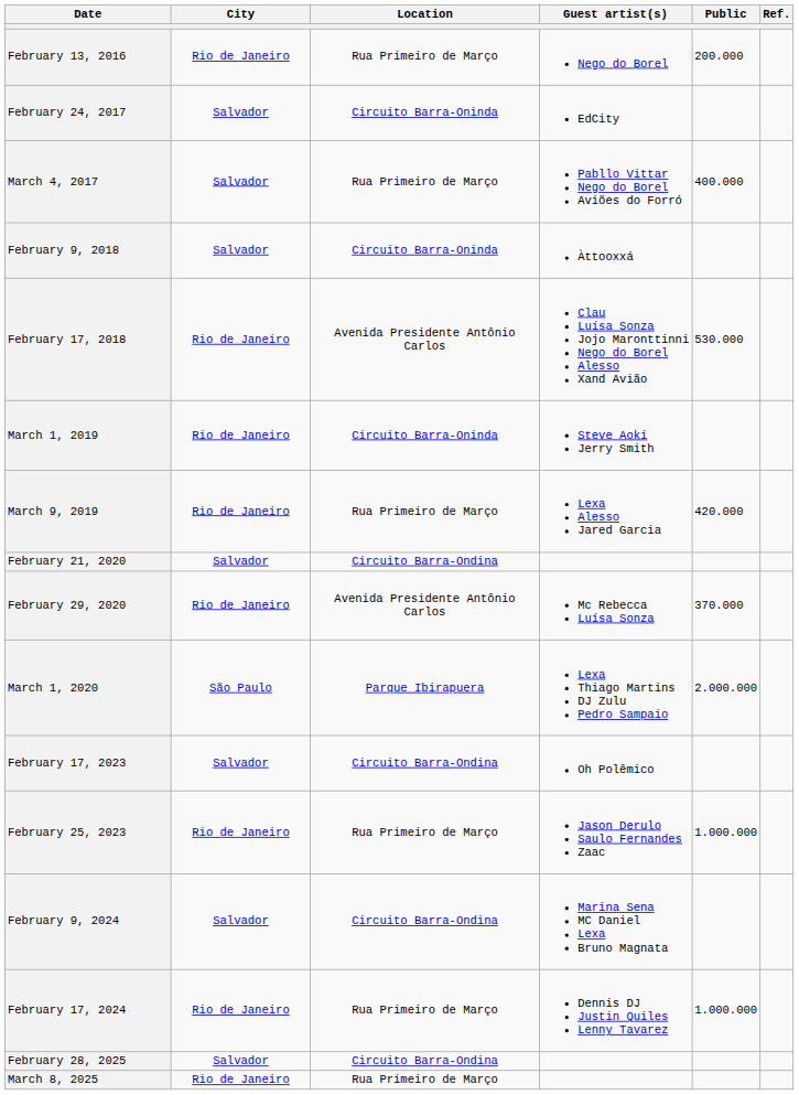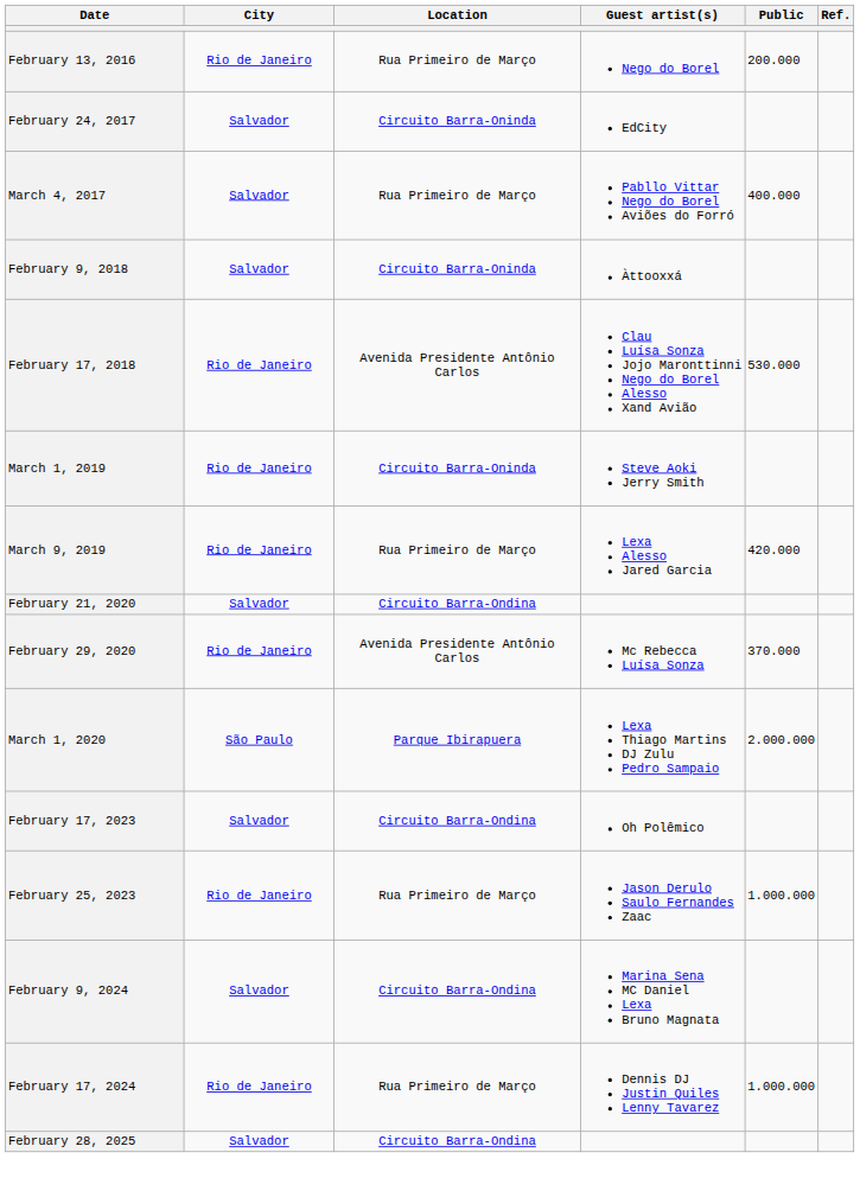 <table class="wikitable">
 <tr>
 <th rowspan="1" width="180">Date</th>
 <th rowspan="1" width="150">City</th>
 <th rowspan="1" width="250">Location</th>
 <th>Guest artist(s)</th>
 <th>Public</th>
 <th>Ref.</th>
 </tr>
 <tr>
 <th colspan="6"></th>
 </tr>
 <tr>
 <td scope="row" style="background-color: #f2f2f2;">February 13, 2016</td>
 <td align="center"><a href='#'>Rio de Janeiro</a></td>
 <td align="center">Rua Primeiro de Março</td>
 <td><br><ul><li><a href='#'>Nego do Borel</a></li></ul></td>
 <td>200.000</td>
 <td></td>
 </tr>
 <tr>
 <td scope="row" style="background-color: #f2f2f2;">February 24, 2017</td>
 <td align="center"><a href='#'>Salvador</a></td>
 <td align="center"><a href='#'>Circuito Barra-Oninda</a></td>
 <td><br><ul><li>EdCity</li></ul></td>
 <td></td>
 <td></td>
 </tr>
 <tr>
 <td scope="row" style="background-color: #f2f2f2;">March 4, 2017</td>
 <td align="center"><a href='#'>Salvador</a></td>
 <td align="center">Rua Primeiro de Março</td>
 <td><br><ul><li><a href='#'>Pabllo Vittar</a></li><li><a href='#'>Nego do Borel</a></li><li>Aviões do Forró</li></ul></td>
 <td>400.000</td>
 <td></td>
 </tr>
 <tr>
 <td scope="row" style="background-color: #f2f2f2;">February 9, 2018</td>
 <td align="center"><a href='#'>Salvador</a></td>
 <td align="center"><a href='#'>Circuito Barra-Oninda</a></td>
 <td><br><ul><li>Àttooxxá</li></ul></td>
 <td></td>
 <td></td>
 </tr>
 <tr>
 <td scope="row" style="background-color: #f2f2f2;">February 17, 2018</td>
 <td align="center"><a href='#'>Rio de Janeiro</a></td>
 <td align="center">Avenida Presidente Antônio Carlos</td>
 <td><br><ul><li><a href='#'>Clau</a></li><li><a href='#'>Luísa Sonza</a></li><li>Jojo Maronttinni</li><li><a href='#'>Nego do Borel</a></li><li><a href='#'>Alesso</a></li><li>Xand Avião</li></ul></td>
 <td>530.000</td>
 <td></td>
 </tr>
 <tr>
 <td scope="row" style="background-color: #f2f2f2;">March 1, 2019</td>
 <td align="center"><a href='#'>Rio de Janeiro</a></td>
 <td align="center"><a href='#'>Circuito Barra-Oninda</a></td>
 <td><br><ul><li><a href='#'>Steve Aoki</a></li><li>Jerry Smith</li></ul></td>
 <td></td>
 <td></td>
 </tr>
 <tr>
 <td scope="row" style="background-color: #f2f2f2;">March 9, 2019</td>
 <td align="center"><a href='#'>Rio de Janeiro</a></td>
 <td align="center">Rua Primeiro de Março</td>
 <td><br><ul><li><a href='#'>Lexa</a></li><li><a href='#'>Alesso</a></li><li>Jared Garcia</li></ul></td>
 <td>420.000</td>
 <td></td>
 </tr>
 <tr>
 <td scope="row" style="background-color: #f2f2f2;">February 21, 2020</td>
 <td align="center"><a href='#'>Salvador</a></td>
 <td align="center"><a href='#'>Circuito Barra-Ondina</a></td>
 <td></td>
 <td></td>
 <td></td>
 </tr>
 <tr>
 <td scope="row" style="background-color: #f2f2f2;">February 29, 2020</td>
 <td align="center"><a href='#'>Rio de Janeiro</a></td>
 <td align="center">Avenida Presidente Antônio Carlos</td>
 <td><br><ul><li>Mc Rebecca</li><li><a href='#'>Luísa Sonza</a></li></ul></td>
 <td>370.000</td>
 <td></td>
 </tr>
 <tr>
 <td scope="row" style="background-color: #f2f2f2;">March 1, 2020</td>
 <td align="center"><a href='#'>São Paulo</a></td>
 <td align="center"><a href='#'>Parque Ibirapuera</a></td>
 <td><br><ul><li><a href='#'>Lexa</a></li><li>Thiago Martins</li><li>DJ Zulu</li><li><a href='#'>Pedro Sampaio</a></li></ul></td>
 <td>2.000.000</td>
 <td></td>
 </tr>
 <tr>
 <td scope="row" style="background-color: #f2f2f2;">February 17, 2023</td>
 <td align="center"><a href='#'>Salvador</a></td>
 <td align="center"><a href='#'>Circuito Barra-Ondina</a></td>
 <td><br><ul><li>Oh Polêmico</li></ul></td>
 <td></td>
 <td></td>
 </tr>
 <tr>
 <td scope="row" style="background-color: #f2f2f2;">February 25, 2023</td>
 <td align="center"><a href='#'>Rio de Janeiro</a></td>
 <td align="center">Rua Primeiro de Março</td>
 <td><br><ul><li><a href='#'>Jason Derulo</a></li><li><a href='#'>Saulo Fernandes</a></li><li>Zaac</li></ul></td>
 <td>1.000.000</td>
 <td></td>
 </tr>
 <tr>
 <td scope="row" style="background-color: #f2f2f2;">February 9, 2024</td>
 <td align="center"><a href='#'>Salvador</a></td>
 <td align="center"><a href='#'>Circuito Barra-Ondina</a></td>
 <td><br><ul><li><a href='#'>Marina Sena</a></li><li>MC Daniel</li><li><a href='#'>Lexa</a></li><li>Bruno Magnata</li></ul></td>
 <td></td>
 <td></td>
 </tr>
 <tr>
 <td scope="row" style="background-color: #f2f2f2;">February 17, 2024</td>
 <td align="center"><a href='#'>Rio de Janeiro</a></td>
 <td align="center">Rua Primeiro de Março</td>
 <td><br><ul><li>Dennis DJ</li><li><a href='#'>Justin Quiles</a></li><li><a href='#'>Lenny Tavarez</a></li></ul></td>
 <td>1.000.000</td>
 <td></td>
 </tr>
 <tr>
 <td scope="row" style="background-color: #f2f2f2;">February 28, 2025</td>
 <td align="center"><a href='#'>Salvador</a></td>
 <td align="center"><a href='#'>Circuito Barra-Ondina</a></td>
 <td></td>
 <td></td>
 <td></td>
 </tr>
-<tr>
-<td scope="row" style="background-color: #f2f2f2;">March 8, 2025</td>
-<td align="center"><a href='#'>Rio de Janeiro</a></td>
-<td align="center">Rua Primeiro de Março</td>
-<td></td>
-<td></td>
-<td></td>
-</tr>
 </table>
